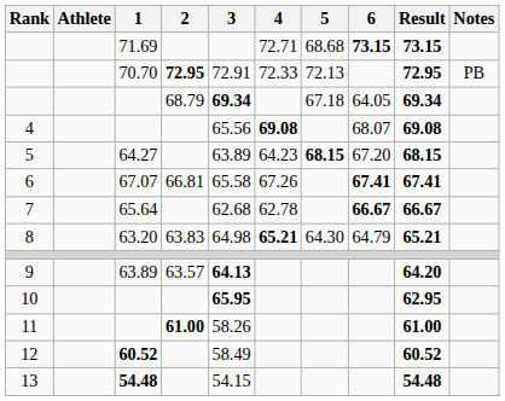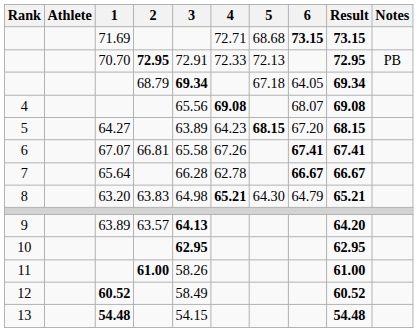 <table class="wikitable sortable" style="text-align:center">
 <tr>
 <th>Rank</th>
 <th>Athlete</th>
 <th>1</th>
 <th>2</th>
 <th>3</th>
 <th>4</th>
 <th>5</th>
 <th>6</th>
 <th>Result</th>
 <th>Notes</th>
 </tr>
 <tr>
 <td></td>
 <td align=left></td>
 <td>71.69</td>
 <td></td>
 <td></td>
 <td>72.71</td>
 <td>68.68</td>
 <td><strong>73.15</strong></td>
 <td><strong>73.15</strong></td>
 <td></td>
 </tr>
 <tr>
 <td></td>
 <td align=left></td>
 <td>70.70</td>
 <td><strong>72.95</strong></td>
 <td>72.91</td>
 <td>72.33</td>
 <td>72.13</td>
 <td></td>
 <td><strong>72.95</strong></td>
 <td>PB</td>
 </tr>
 <tr>
 <td></td>
 <td align=left></td>
 <td></td>
 <td>68.79</td>
 <td><strong>69.34</strong></td>
 <td></td>
 <td>67.18</td>
 <td>64.05</td>
 <td><strong>69.34</strong></td>
 <td></td>
 </tr>
 <tr>
 <td>4</td>
 <td align=left></td>
 <td></td>
 <td></td>
 <td>65.56</td>
 <td><strong>69.08</strong></td>
 <td></td>
 <td>68.07</td>
 <td><strong>69.08</strong></td>
 <td></td>
 </tr>
 <tr>
 <td>5</td>
 <td align=left></td>
 <td>64.27</td>
 <td></td>
 <td>63.89</td>
 <td>64.23</td>
 <td><strong>68.15</strong></td>
 <td>67.20</td>
 <td><strong>68.15</strong></td>
 <td></td>
 </tr>
 <tr>
 <td>6</td>
 <td align=left></td>
 <td>67.07</td>
 <td>66.81</td>
 <td>65.58</td>
 <td>67.26</td>
 <td></td>
 <td><strong>67.41</strong></td>
 <td><strong>67.41</strong></td>
 <td></td>
 </tr>
 <tr>
 <td>7</td>
 <td align=left></td>
 <td>65.64</td>
 <td></td>
-<td>62.68</td>
+<td>66.28</td>
 <td>62.78</td>
 <td></td>
 <td><strong>66.67</strong></td>
 <td><strong>66.67</strong></td>
 <td></td>
 </tr>
 <tr>
 <td>8</td>
 <td align=left></td>
 <td>63.20</td>
 <td>63.83</td>
 <td>64.98</td>
 <td><strong>65.21</strong></td>
 <td>64.30</td>
 <td>64.79</td>
 <td><strong>65.21</strong></td>
 <td></td>
 </tr>
 <tr>
 <td colspan=10 bgcolor=lightgray></td>
 </tr>
 <tr>
 <td>9</td>
 <td align=left></td>
 <td>63.89</td>
 <td>63.57</td>
 <td><strong>64.13</strong></td>
 <td></td>
 <td></td>
 <td></td>
 <td><strong>64.20</strong></td>
 <td></td>
 </tr>
 <tr>
 <td>10</td>
 <td align=left></td>
 <td></td>
 <td></td>
-<td><strong>65.95</strong></td>
+<td><strong>62.95</strong></td>
 <td></td>
 <td></td>
 <td></td>
 <td><strong>62.95</strong></td>
 <td></td>
 </tr>
 <tr>
 <td>11</td>
 <td align=left></td>
 <td></td>
 <td><strong>61.00</strong></td>
 <td>58.26</td>
 <td></td>
 <td></td>
 <td></td>
 <td><strong>61.00</strong></td>
 <td></td>
 </tr>
 <tr>
 <td>12</td>
 <td align=left></td>
 <td><strong>60.52</strong></td>
 <td></td>
 <td>58.49</td>
 <td></td>
 <td></td>
 <td></td>
 <td><strong>60.52</strong></td>
 <td></td>
 </tr>
 <tr>
 <td>13</td>
 <td align=left></td>
 <td><strong>54.48</strong></td>
 <td></td>
 <td>54.15</td>
 <td></td>
 <td></td>
 <td></td>
 <td><strong>54.48</strong></td>
 <td></td>
 </tr>
 </table>
